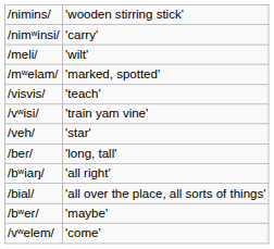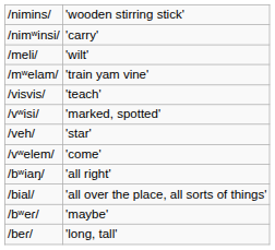 <table class="wikitable">
 <tr>
 <td>/nimins/</td>
 <td>'wooden stirring stick'</td>
 </tr>
 <tr>
 <td>/nimʷinsi/</td>
 <td>'carry'</td>
 </tr>
 <tr>
 <td>/meli/</td>
 <td>'wilt'</td>
 </tr>
 <tr>
 <td>/mʷelam/</td>
-<td>'marked, spotted'</td>
+<td>'train yam vine'</td>
 </tr>
 <tr>
 <td>/visvis/</td>
 <td>'teach'</td>
 </tr>
 <tr>
 <td>/vʷisi/</td>
-<td>'train yam vine'</td>
+<td>'marked, spotted'</td>
 </tr>
 <tr>
 <td>/veh/</td>
 <td>'star'</td>
 </tr>
 <tr>
-<td>/beɾ/</td>
-<td>'long, tall'</td>
+<td>/vʷelem/</td>
+<td>'come'</td>
 </tr>
 <tr>
 <td>/bʷiaŋ/</td>
 <td>'all right'</td>
 </tr>
 <tr>
 <td>/bial/</td>
 <td>'all over the place, all sorts of things'</td>
 </tr>
 <tr>
 <td>/bʷeɾ/</td>
 <td>'maybe'</td>
 </tr>
 <tr>
-<td>/vʷelem/</td>
-<td>'come'</td>
+<td>/beɾ/</td>
+<td>'long, tall'</td>
 </tr>
 </table>
